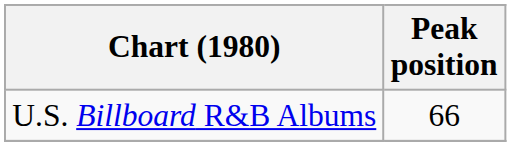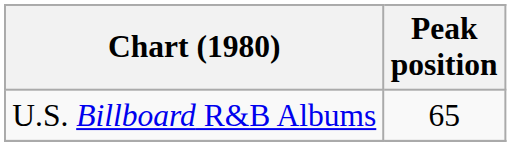 <table class="wikitable">
 <tr>
 <th>Chart (1980)</th>
 <th>Peak<br>position</th>
 </tr>
 <tr>
 <td>U.S. <a href='#'><em>Billboard</em> R&B Albums</a></td>
-<td align="center">66</td>
+<td align="center">65</td>
 </tr>
 <tr>
 </tr>
 </table>
